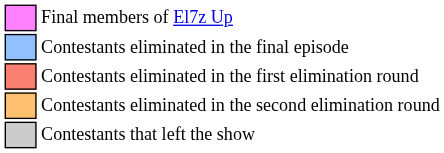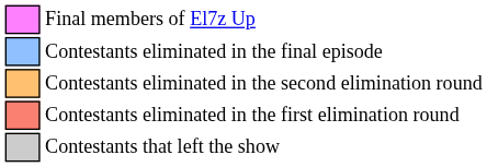 <table class="toccolours" style="font-size: 85%; white-space: nowrap;">
 <tr>
 <td style="background:#FF80FF; border: 1px solid black;">      </td>
 <td>Final members of <a href='#'>El7z Up</a></td>
 </tr>
 <tr>
 <td style="background:#90C0FF; border: 1px solid black;">      </td>
 <td>Contestants eliminated in the final episode</td>
 </tr>
 <tr>
+<td style="background:#FFC06F; border: 1px solid black;">      </td>
+<td>Contestants eliminated in the second elimination round</td>
+</tr>
+<tr>
 <td style="background:salmon; border: 1px solid black;">      </td>
 <td>Contestants eliminated in the first elimination round</td>
-</tr>
-<tr>
-<td style="background:#FFC06F; border: 1px solid black;">      </td>
-<td>Contestants eliminated in the second elimination round</td>
 </tr>
 <tr>
 <td style="background:#CCCCCC; border: 1px solid black;">      </td>
 <td>Contestants that left the show</td>
 </tr>
 </table>
